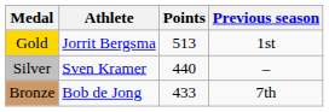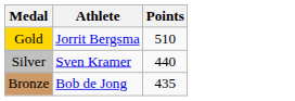 <table class="wikitable">
 <tr>
 <th><strong>Medal</strong></th>
 <th><strong>Athlete</strong></th>
 <th><strong>Points</strong></th>
-<th><strong><a href='#'>Previous season</a></strong></th>
 </tr>
 <tr align="center">
 <td bgcolor="gold">Gold</td>
 <td align="left"> <a href='#'>Jorrit Bergsma</a></td>
-<td>513</td>
-<td>1st</td>
+<td>510</td>
 </tr>
 <tr align="center">
 <td bgcolor="silver">Silver</td>
 <td align="left"> <a href='#'>Sven Kramer</a></td>
 <td>440</td>
-<td>–</td>
 </tr>
 <tr align="center">
 <td bgcolor="CC9966">Bronze</td>
 <td align="left"> <a href='#'>Bob de Jong</a></td>
-<td>433</td>
-<td>7th</td>
+<td>435</td>
 </tr>
 </table>
